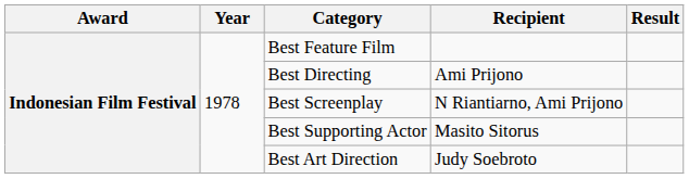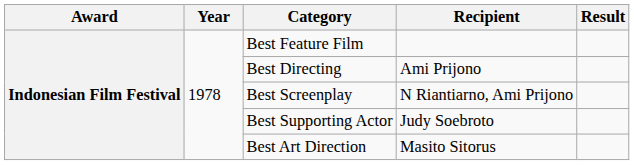 <table class="wikitable">
 <tr>
 <th scope="col">Award</th>
 <th scope="col" width="50">Year</th>
 <th scope="col">Category</th>
 <th scope="col">Recipient</th>
 <th scope="col">Result</th>
 </tr>
 <tr>
 <th rowspan="5" scope="row">Indonesian Film Festival</th>
 <td rowspan="5">1978</td>
 <td>Best Feature Film</td>
 <td></td>
 <td></td>
 </tr>
 <tr>
 <td>Best Directing</td>
 <td>Ami Prijono</td>
 <td></td>
 </tr>
 <tr>
 <td>Best Screenplay</td>
 <td>N Riantiarno, Ami Prijono</td>
 <td></td>
 </tr>
 <tr>
 <td>Best Supporting Actor</td>
-<td>Masito Sitorus</td>
+<td>Judy Soebroto</td>
 <td></td>
 </tr>
 <tr>
 <td>Best Art Direction</td>
-<td>Judy Soebroto</td>
+<td>Masito Sitorus</td>
 <td></td>
 </tr>
 </table>
